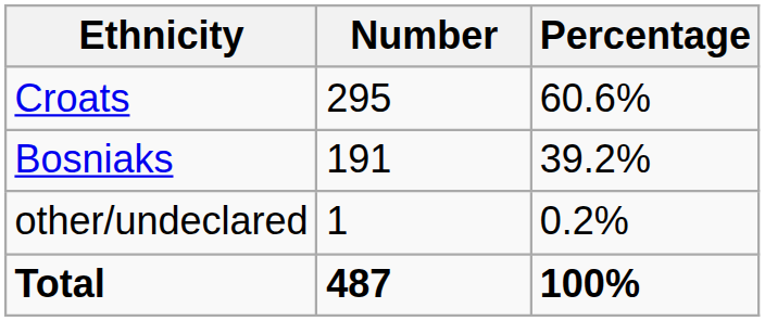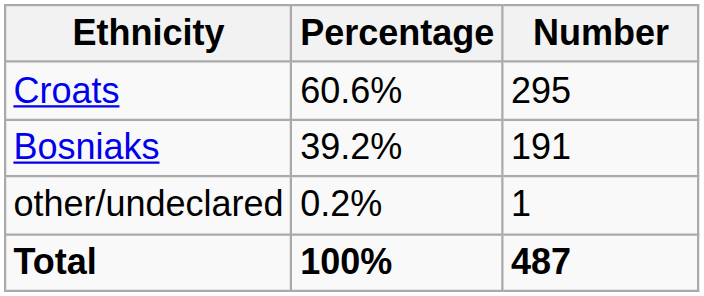 <table class="wikitable">
 <tr>
 <th width="100px">Ethnicity</th>
+<th width="80px">Percentage</th>
 <th width="80px">Number</th>
-<th width="80px">Percentage</th>
 </tr>
 <tr>
 <td><a href='#'>Croats</a></td>
+<td>60.6%</td>
 <td>295</td>
-<td>60.6%</td>
 </tr>
 <tr>
 <td><a href='#'>Bosniaks</a></td>
+<td>39.2%</td>
 <td>191</td>
-<td>39.2%</td>
 </tr>
 <tr>
 <td>other/undeclared</td>
+<td>0.2%</td>
 <td>1</td>
-<td>0.2%</td>
 </tr>
 <tr>
 <td><strong>Total</strong></td>
+<td><strong>100%</strong></td>
 <td><strong>487</strong></td>
-<td><strong>100%</strong></td>
 </tr>
 </table>
